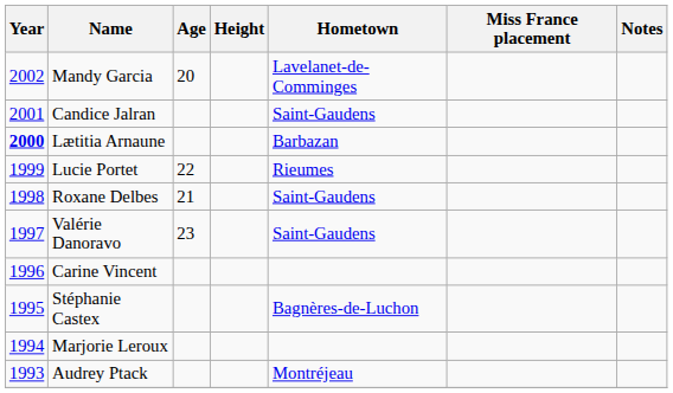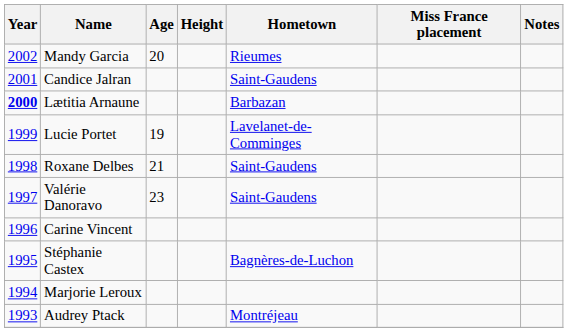 <table class="wikitable sortable">
 <tr>
 <th>Year</th>
 <th>Name</th>
 <th>Age</th>
 <th>Height</th>
 <th>Hometown</th>
 <th>Miss France placement</th>
 <th>Notes</th>
 </tr>
 <tr>
 <td><a href='#'>2002</a></td>
 <td>Mandy Garcia</td>
 <td>20</td>
 <td></td>
-<td><a href='#'>Lavelanet-de-Comminges</a></td>
+<td><a href='#'>Rieumes</a></td>
 <td></td>
 <td></td>
 </tr>
 <tr>
 <td><a href='#'>2001</a></td>
 <td>Candice Jalran</td>
 <td></td>
 <td></td>
 <td><a href='#'>Saint-Gaudens</a></td>
 <td></td>
 <td></td>
 </tr>
 <tr>
 <td><strong><a href='#'>2000</a></strong></td>
 <td>Lætitia Arnaune</td>
 <td></td>
 <td></td>
 <td><a href='#'>Barbazan</a></td>
 <td></td>
 <td></td>
 </tr>
 <tr>
 <td><a href='#'>1999</a></td>
 <td>Lucie Portet</td>
-<td>22</td>
+<td>19</td>
 <td></td>
-<td><a href='#'>Rieumes</a></td>
+<td><a href='#'>Lavelanet-de-Comminges</a></td>
 <td></td>
 <td></td>
 </tr>
 <tr>
 <td><a href='#'>1998</a></td>
 <td>Roxane Delbes</td>
 <td>21</td>
 <td></td>
 <td><a href='#'>Saint-Gaudens</a></td>
 <td></td>
 <td></td>
 </tr>
 <tr>
 <td><a href='#'>1997</a></td>
 <td>Valérie Danoravo</td>
 <td>23</td>
 <td></td>
 <td><a href='#'>Saint-Gaudens</a></td>
 <td></td>
 <td></td>
 </tr>
 <tr>
 <td><a href='#'>1996</a></td>
 <td>Carine Vincent</td>
 <td></td>
 <td></td>
 <td></td>
 <td></td>
 <td></td>
 </tr>
 <tr>
 <td><a href='#'>1995</a></td>
 <td>Stéphanie Castex</td>
 <td></td>
 <td></td>
 <td><a href='#'>Bagnères-de-Luchon</a></td>
 <td></td>
 <td></td>
 </tr>
 <tr>
 <td><a href='#'>1994</a></td>
 <td>Marjorie Leroux</td>
 <td></td>
 <td></td>
 <td></td>
 <td></td>
 <td></td>
 </tr>
 <tr>
 <td><a href='#'>1993</a></td>
 <td>Audrey Ptack</td>
 <td></td>
 <td></td>
 <td><a href='#'>Montréjeau</a></td>
 <td></td>
 <td></td>
 </tr>
 <tr>
 </tr>
 </table>
